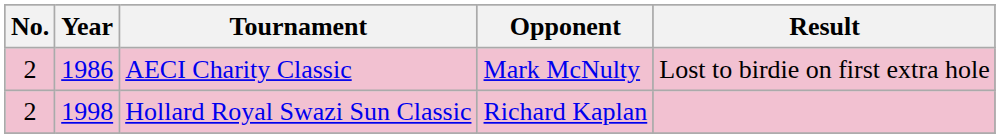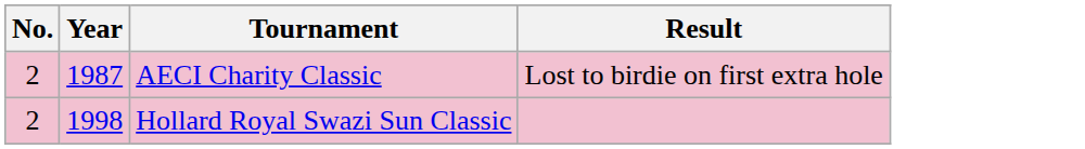 <table class="wikitable" style="font-size:95%;">
 <tr>
 <th>No.</th>
 <th>Year</th>
 <th>Tournament</th>
-<th>Opponent</th>
 <th>Result</th>
 </tr>
 <tr style="background:#F2C1D1;">
 <td align=center>2</td>
-<td><a href='#'>1986</a></td>
+<td><a href='#'>1987</a></td>
 <td><a href='#'>AECI Charity Classic</a></td>
-<td> <a href='#'>Mark McNulty</a></td>
 <td>Lost to birdie on first extra hole</td>
 </tr>
 <tr style="background:#F2C1D1;">
 <td align=center>2</td>
 <td><a href='#'>1998</a></td>
 <td><a href='#'>Hollard Royal Swazi Sun Classic</a></td>
-<td> <a href='#'>Richard Kaplan</a></td>
 <td></td>
 </tr>
 </table>
